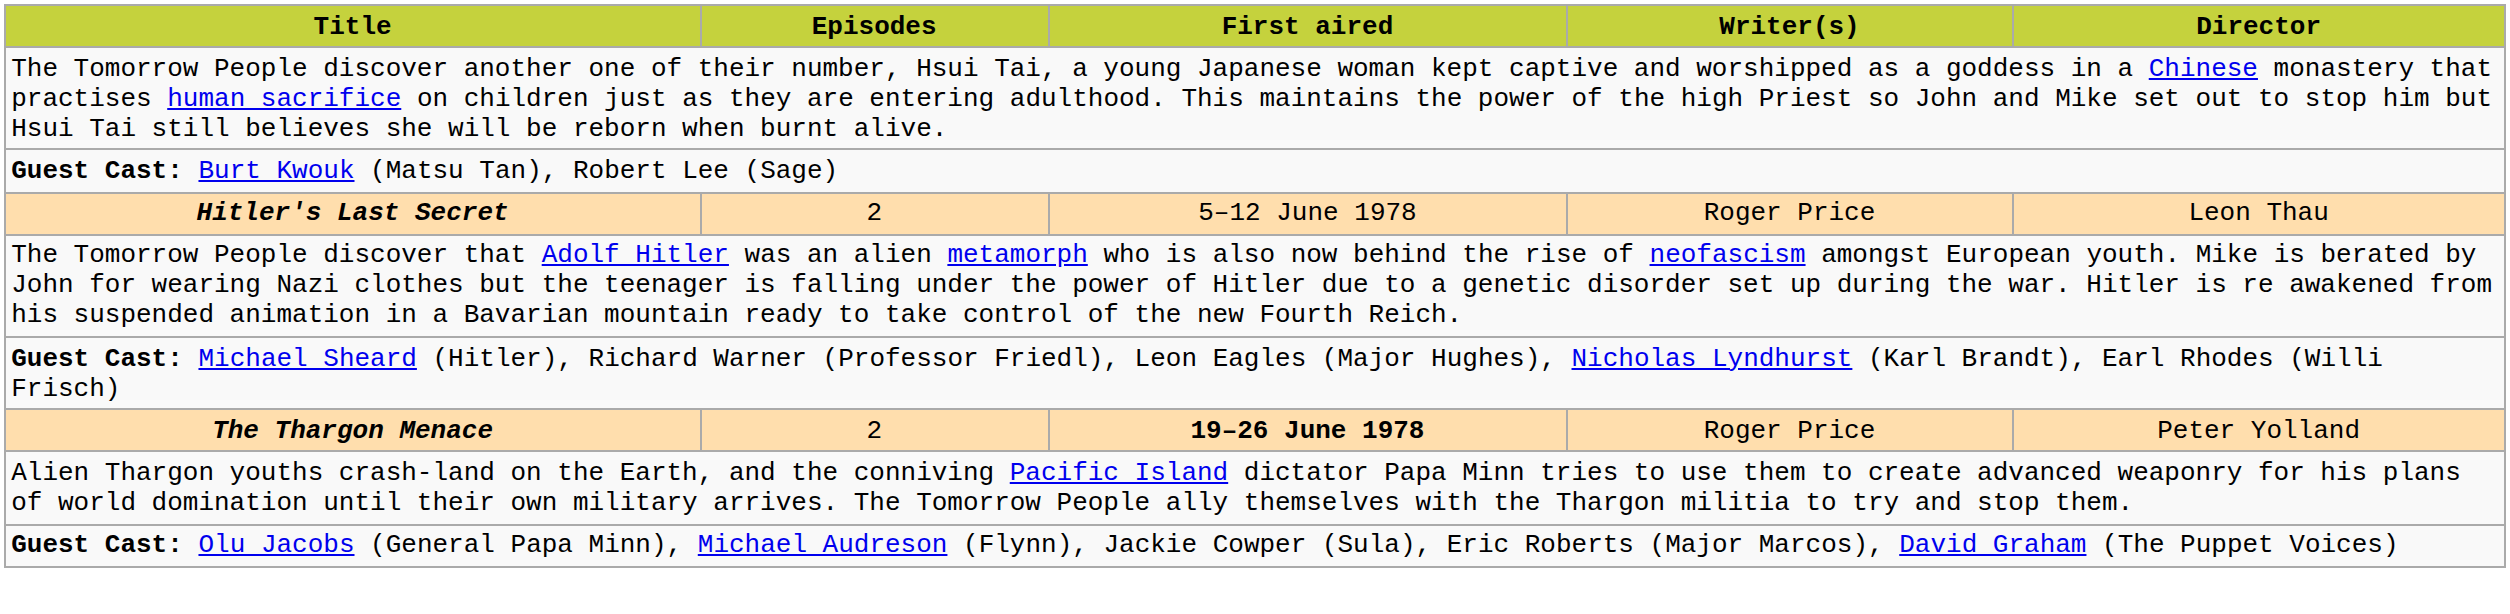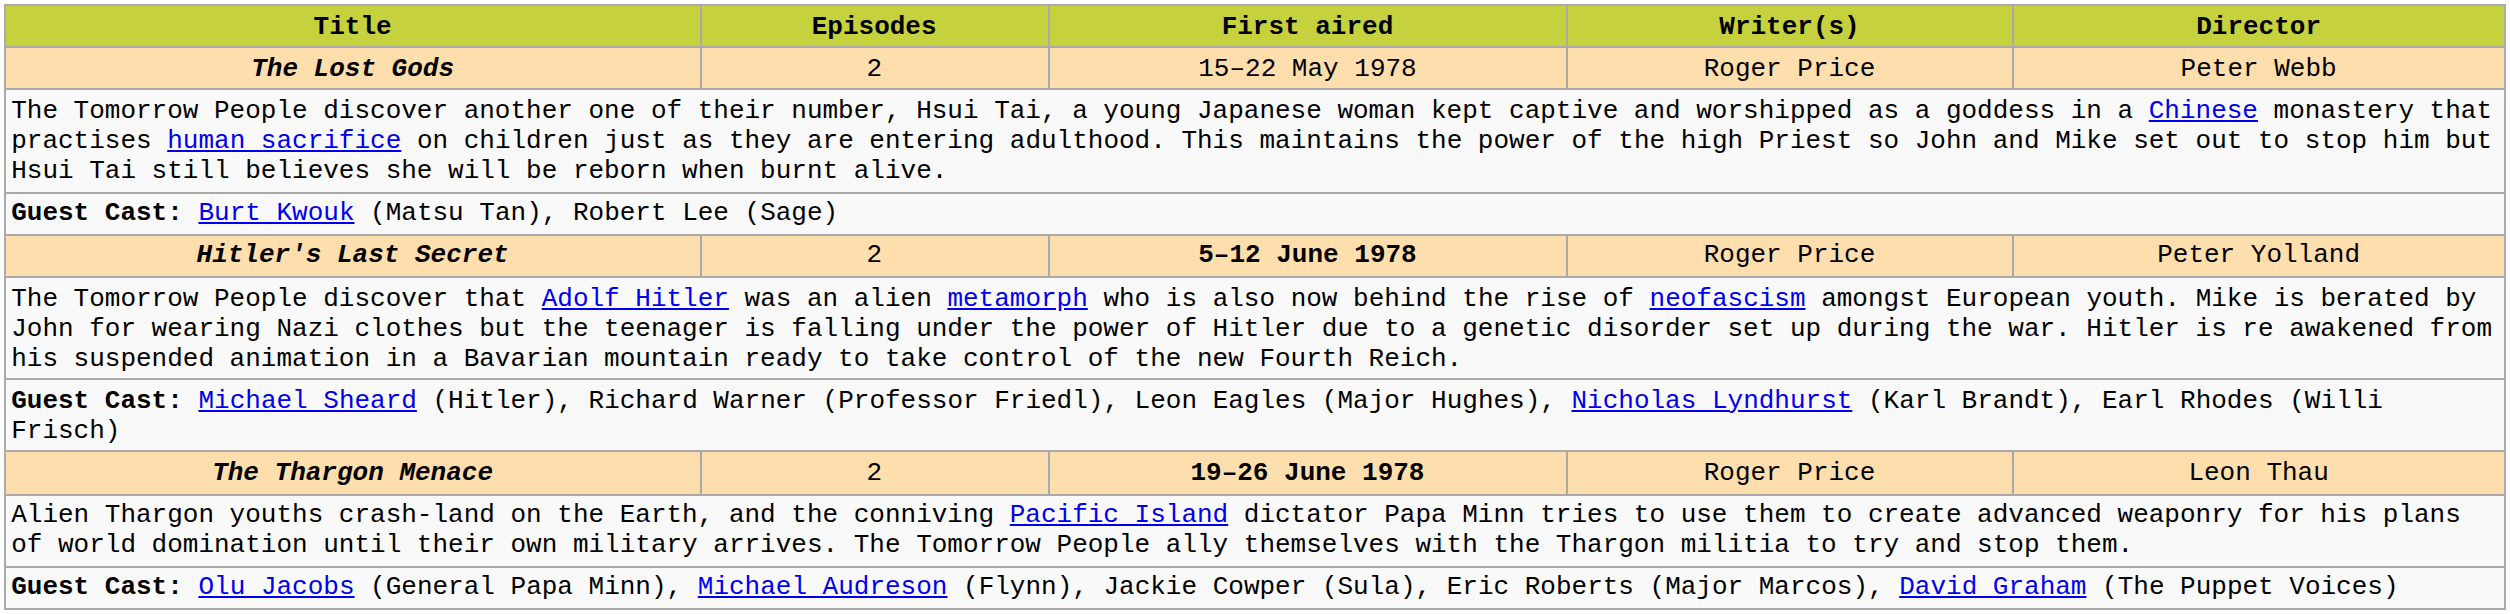 <table class="wikitable">
 <tr>
 <th style="background-color:#c5d23d;">Title</th>
 <th style="background-color:#c5d23d;">Episodes</th>
 <th style="background-color:#c5d23d;">First aired</th>
 <th style="background-color:#c5d23d;">Writer(s)</th>
 <th style="background-color:#c5d23d;">Director</th>
+</tr>
+<tr align="center">
+<td style="background:#FFDEAD;"><strong><em>The Lost Gods</em></strong></td>
+<td style="background:#FFDEAD;">2</td>
+<td style="background:#FFDEAD;">15–22 May 1978</td>
+<td style="background:#FFDEAD;">Roger Price</td>
+<td style="background:#FFDEAD;">Peter Webb</td>
 </tr>
 <tr align="left">
 <td colspan="5">The Tomorrow People discover another one of their number, Hsui Tai, a young Japanese woman kept captive and worshipped as a goddess in a <a href='#'>Chinese</a> monastery that practises <a href='#'>human sacrifice</a> on children just as they are entering adulthood. This maintains the power of the high Priest so John and Mike set out to stop him but Hsui Tai still believes she will be reborn when burnt alive.</td>
 </tr>
 <tr align="left">
 <td colspan="5"><strong>Guest Cast:</strong> <a href='#'>Burt Kwouk</a> (Matsu Tan), Robert Lee (Sage)</td>
 </tr>
 <tr align="center">
 <td style="background:#FFDEAD;"><strong><em>Hitler's Last Secret</em></strong></td>
 <td style="background:#FFDEAD;">2</td>
-<td style="background:#FFDEAD;">5–12 June 1978</td>
+<td style="background:#FFDEAD;"><strong>5–12 June 1978</strong></td>
 <td style="background:#FFDEAD;">Roger Price</td>
-<td style="background:#FFDEAD;">Leon Thau</td>
+<td style="background:#FFDEAD;">Peter Yolland</td>
 </tr>
 <tr align="left">
 <td colspan="5">The Tomorrow People discover that <a href='#'>Adolf Hitler</a> was an alien <a href='#'>metamorph</a> who is also now behind the rise of <a href='#'>neofascism</a> amongst European youth. Mike is berated by John for wearing Nazi clothes but the teenager is falling under the power of Hitler due to a genetic disorder set up during the war. Hitler is re awakened from his suspended animation in a Bavarian mountain ready to take control of the new Fourth Reich.</td>
 </tr>
 <tr align="left">
 <td colspan="5"><strong>Guest Cast:</strong> <a href='#'>Michael Sheard</a> (Hitler), Richard Warner (Professor Friedl), Leon Eagles (Major Hughes), <a href='#'>Nicholas Lyndhurst</a> (Karl Brandt), Earl Rhodes (Willi Frisch)</td>
 </tr>
 <tr align="center">
 <td style="background:#FFDEAD;"><strong><em>The Thargon Menace</em></strong></td>
 <td style="background:#FFDEAD;">2</td>
 <td style="background:#FFDEAD;"><strong>19–26 June 1978</strong></td>
 <td style="background:#FFDEAD;">Roger Price</td>
-<td style="background:#FFDEAD;">Peter Yolland</td>
+<td style="background:#FFDEAD;">Leon Thau</td>
 </tr>
 <tr align="left">
 <td colspan="5">Alien Thargon youths crash-land on the Earth, and the conniving <a href='#'>Pacific Island</a> dictator Papa Minn tries to use them to create advanced weaponry for his plans of world domination until their own military arrives. The Tomorrow People ally themselves with the Thargon militia to try and stop them.</td>
 </tr>
 <tr align="left">
 <td colspan="5"><strong>Guest Cast:</strong> <a href='#'>Olu Jacobs</a> (General Papa Minn), <a href='#'>Michael Audreson</a> (Flynn), Jackie Cowper (Sula), Eric Roberts (Major Marcos), <a href='#'>David Graham</a> (The Puppet Voices)</td>
 </tr>
 </table>
